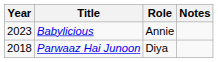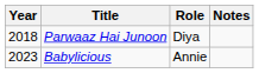 <table class="wikitable">
 <tr>
 <th>Year</th>
 <th>Title</th>
 <th>Role</th>
 <th>Notes</th>
 </tr>
 <tr>
+<td>2018</td>
+<td><em><a href='#'>Parwaaz Hai Junoon</a></em></td>
+<td>Diya</td>
+<td></td>
+</tr>
+<tr>
 <td>2023</td>
 <td><em><a href='#'>Babylicious</a></em></td>
 <td>Annie</td>
 <td></td>
 </tr>
-<tr>
-<td>2018</td>
-<td><em><a href='#'>Parwaaz Hai Junoon</a></em></td>
-<td>Diya</td>
-<td></td>
-</tr>
 </table>
